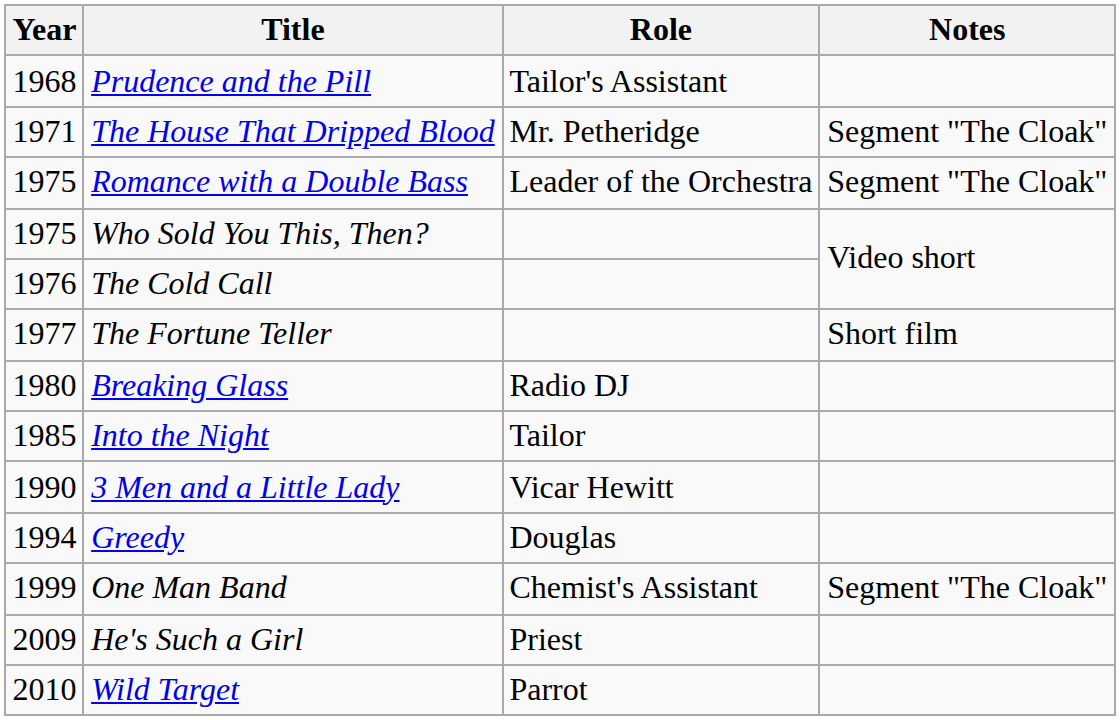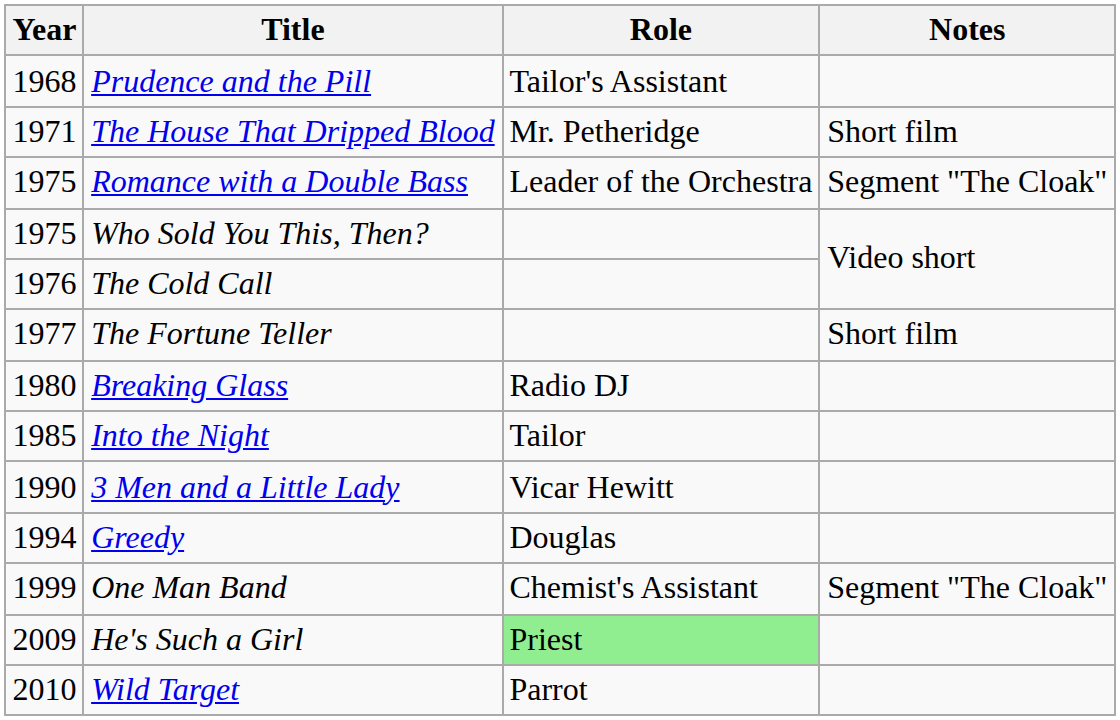 <table class="wikitable">
 <tr>
 <th>Year</th>
 <th>Title</th>
 <th>Role</th>
 <th>Notes</th>
 </tr>
 <tr>
 <td>1968</td>
 <td><em><a href='#'>Prudence and the Pill</a></em></td>
 <td>Tailor's Assistant</td>
 <td></td>
 </tr>
 <tr>
 <td>1971</td>
 <td><em><a href='#'>The House That Dripped Blood</a></em></td>
 <td>Mr. Petheridge </td>
-<td>Segment "The Cloak"</td>
+<td>Short film</td>
 </tr>
 <tr>
 <td>1975</td>
 <td><em><a href='#'>Romance with a Double Bass</a></em></td>
 <td>Leader of the Orchestra</td>
 <td>Segment "The Cloak"</td>
 </tr>
 <tr>
 <td>1975</td>
 <td><em>Who Sold You This, Then?</em></td>
 <td></td>
 <td rowspan=2>Video short</td>
 </tr>
 <tr>
 <td>1976</td>
 <td><em>The Cold Call</em></td>
 <td></td>
 </tr>
 <tr>
 <td>1977</td>
 <td><em>The Fortune Teller</em></td>
 <td></td>
 <td>Short film</td>
 </tr>
 <tr>
 <td>1980</td>
 <td><em><a href='#'>Breaking Glass</a></em></td>
 <td>Radio DJ</td>
 <td></td>
 </tr>
 <tr>
 <td>1985</td>
 <td><em><a href='#'>Into the Night</a></em></td>
 <td>Tailor</td>
 <td></td>
 </tr>
 <tr>
 <td>1990</td>
 <td><em><a href='#'>3 Men and a Little Lady</a></em></td>
 <td>Vicar Hewitt</td>
 <td></td>
 </tr>
 <tr>
 <td>1994</td>
 <td><em><a href='#'>Greedy</a></em></td>
 <td>Douglas</td>
 <td></td>
 </tr>
 <tr>
 <td>1999</td>
 <td><em>One Man Band</em></td>
 <td>Chemist's Assistant</td>
 <td>Segment "The Cloak"</td>
 </tr>
 <tr>
 <td>2009</td>
 <td><em>He's Such a Girl</em></td>
-<td>Priest</td>
+<td style="background: lightgreen;">Priest</td>
 <td></td>
 </tr>
 <tr>
 <td>2010</td>
 <td><em><a href='#'>Wild Target</a></em></td>
 <td>Parrot </td>
 <td></td>
 </tr>
 </table>
